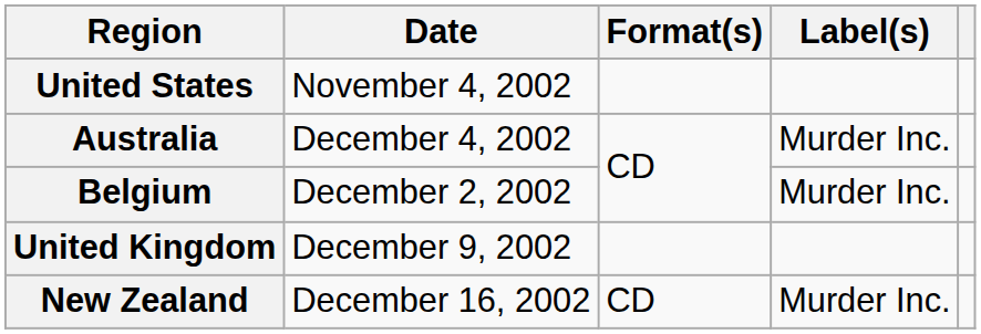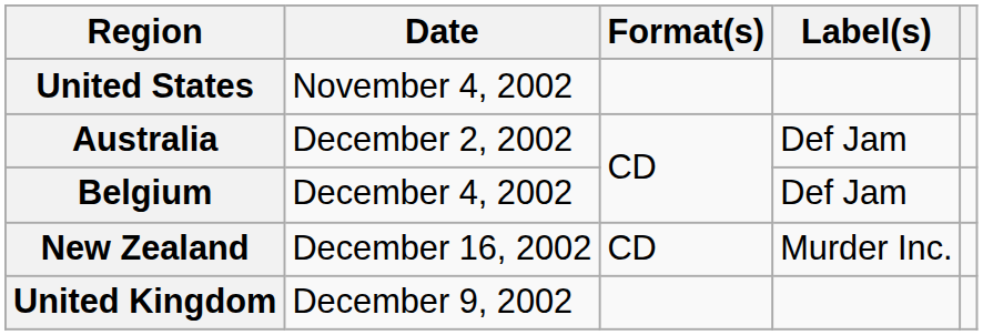 <table class="wikitable plainrowheaders">
 <tr>
 <th scope="col">Region</th>
 <th scope="col">Date</th>
 <th scope="col">Format(s)</th>
 <th scope="col">Label(s)</th>
 <th scope="col"></th>
 </tr>
 <tr>
 <th scope="row">United States</th>
 <td>November 4, 2002</td>
 <td></td>
 <td></td>
 <td align="center"></td>
 </tr>
 <tr>
 <th scope="row">Australia</th>
-<td>December 4, 2002</td>
+<td>December 2, 2002</td>
 <td rowspan="2">CD</td>
-<td>Murder Inc.</td>
+<td>Def Jam</td>
 <td align="center"></td>
 </tr>
 <tr>
 <th scope="row">Belgium</th>
-<td>December 2, 2002</td>
+<td>December 4, 2002</td>
+<td>Def Jam</td>
+<td align="center"></td>
+</tr>
+<tr>
+<th scope="row">New Zealand</th>
+<td>December 16, 2002</td>
+<td>CD</td>
 <td>Murder Inc.</td>
 <td align="center"></td>
 </tr>
 <tr>
 <th scope="row">United Kingdom</th>
 <td>December 9, 2002</td>
 <td></td>
 <td></td>
 <td align="center"></td>
 </tr>
-<tr>
-<th scope="row">New Zealand</th>
-<td>December 16, 2002</td>
-<td>CD</td>
-<td>Murder Inc.</td>
-<td align="center"></td>
-</tr>
 </table>
